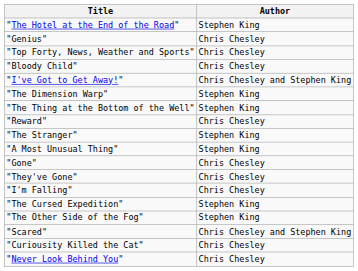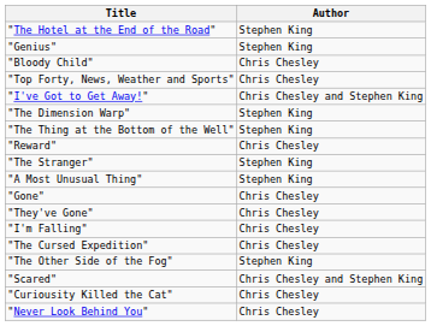 <table class="wikitable">
 <tr>
 <th>Title</th>
 <th>Author</th>
 </tr>
 <tr>
 <td>"<a href='#'>The Hotel at the End of the Road</a>"</td>
 <td>Stephen King</td>
 </tr>
 <tr>
 <td>"Genius"</td>
+<td>Stephen King</td>
+</tr>
+<tr>
+<td>"Bloody Child"</td>
 <td>Chris Chesley</td>
 </tr>
 <tr>
 <td>"Top Forty, News, Weather and Sports"</td>
-<td>Chris Chesley</td>
-</tr>
-<tr>
-<td>"Bloody Child"</td>
 <td>Chris Chesley</td>
 </tr>
 <tr>
 <td>"<a href='#'>I've Got to Get Away!</a>"</td>
 <td>Chris Chesley and Stephen King</td>
 </tr>
 <tr>
 <td>"The Dimension Warp"</td>
 <td>Stephen King</td>
 </tr>
 <tr>
 <td>"The Thing at the Bottom of the Well"</td>
 <td>Stephen King</td>
 </tr>
 <tr>
 <td>"Reward"</td>
 <td>Chris Chesley</td>
 </tr>
 <tr>
 <td>"The Stranger"</td>
 <td>Stephen King</td>
 </tr>
 <tr>
 <td>"A Most Unusual Thing"</td>
 <td>Stephen King</td>
 </tr>
 <tr>
 <td>"Gone"</td>
 <td>Chris Chesley</td>
 </tr>
 <tr>
 <td>"They've Gone"</td>
 <td>Chris Chesley</td>
 </tr>
 <tr>
 <td>"I'm Falling"</td>
 <td>Chris Chesley</td>
 </tr>
 <tr>
 <td>"The Cursed Expedition"</td>
-<td>Stephen King</td>
+<td>Chris Chesley</td>
 </tr>
 <tr>
 <td>"The Other Side of the Fog"</td>
 <td>Stephen King</td>
 </tr>
 <tr>
 <td>"Scared"</td>
 <td>Chris Chesley and Stephen King</td>
 </tr>
 <tr>
 <td>"Curiousity  Killed the Cat"</td>
 <td>Chris Chesley</td>
 </tr>
 <tr>
 <td>"<a href='#'>Never Look Behind You</a>"</td>
 <td>Chris Chesley</td>
 </tr>
 </table>
